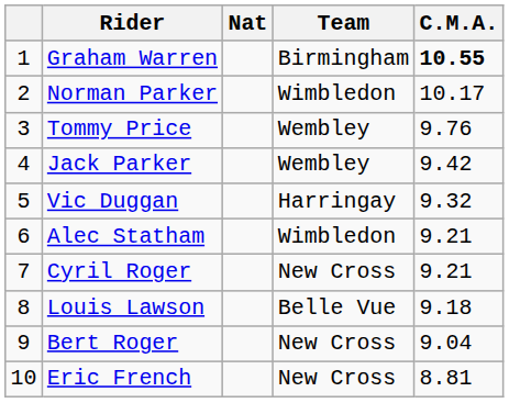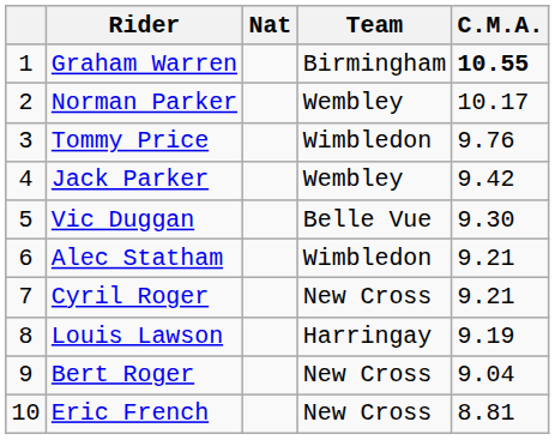 <table class=wikitable>
 <tr>
 <th></th>
 <th>Rider</th>
 <th>Nat</th>
 <th>Team</th>
 <th>C.M.A.</th>
 </tr>
 <tr>
 <td align="center">1</td>
 <td><a href='#'>Graham Warren</a></td>
 <td></td>
 <td>Birmingham</td>
 <td><strong>10.55</strong></td>
 </tr>
 <tr>
 <td align="center">2</td>
 <td><a href='#'>Norman Parker</a></td>
 <td></td>
-<td>Wimbledon</td>
+<td>Wembley</td>
 <td>10.17</td>
 </tr>
 <tr>
 <td align="center">3</td>
 <td><a href='#'>Tommy Price</a></td>
 <td></td>
-<td>Wembley</td>
+<td>Wimbledon</td>
 <td>9.76</td>
 </tr>
 <tr>
 <td align="center">4</td>
 <td><a href='#'>Jack Parker</a></td>
 <td></td>
 <td>Wembley</td>
 <td>9.42</td>
 </tr>
 <tr>
 <td align="center">5</td>
 <td><a href='#'>Vic Duggan</a></td>
 <td></td>
-<td>Harringay</td>
-<td>9.32</td>
+<td>Belle Vue</td>
+<td>9.30</td>
 </tr>
 <tr>
 <td align="center">6</td>
 <td><a href='#'>Alec Statham</a></td>
 <td></td>
 <td>Wimbledon</td>
 <td>9.21</td>
 </tr>
 <tr>
 <td align="center">7</td>
 <td><a href='#'>Cyril Roger</a></td>
 <td></td>
 <td>New Cross</td>
 <td>9.21</td>
 </tr>
 <tr>
 <td align="center">8</td>
 <td><a href='#'>Louis Lawson</a></td>
 <td></td>
-<td>Belle Vue</td>
-<td>9.18</td>
+<td>Harringay</td>
+<td>9.19</td>
 </tr>
 <tr>
 <td align="center">9</td>
 <td><a href='#'>Bert Roger</a></td>
 <td></td>
 <td>New Cross</td>
 <td>9.04</td>
 </tr>
 <tr>
 <td align="center">10</td>
 <td><a href='#'>Eric French</a></td>
 <td></td>
 <td>New Cross</td>
 <td>8.81</td>
 </tr>
 </table>
